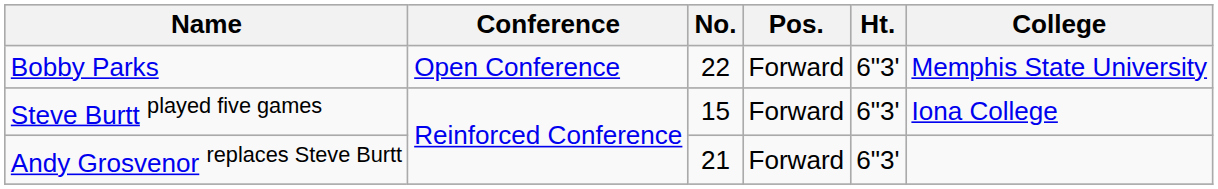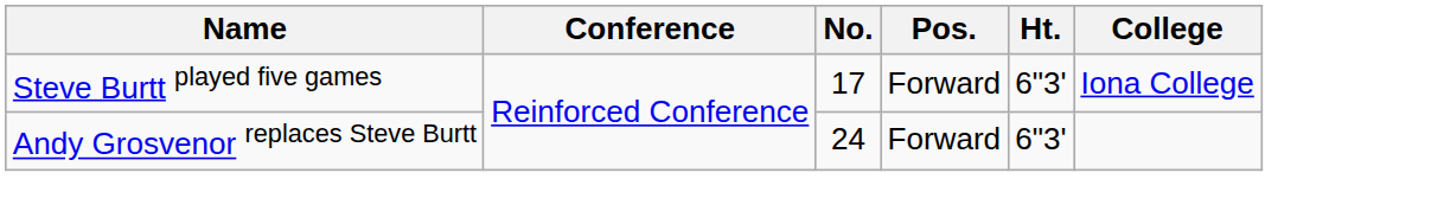 <table class="wikitable" border="1">
 <tr>
 <th>Name</th>
 <th>Conference</th>
 <th>No.</th>
 <th>Pos.</th>
 <th>Ht.</th>
 <th>College</th>
 </tr>
 <tr>
-<td><a href='#'>Bobby Parks</a></td>
-<td><a href='#'>Open Conference</a></td>
-<td align="center">22</td>
-<td align="center">Forward</td>
-<td align="center">6"3'</td>
-<td><a href='#'>Memphis State University</a></td>
-</tr>
-<tr>
 <td><a href='#'>Steve Burtt</a> <sup>played five games</sup></td>
 <td rowspan="2"><a href='#'>Reinforced Conference</a></td>
-<td align="center">15</td>
+<td align="center">17</td>
 <td align="center">Forward</td>
 <td align="center">6"3'</td>
 <td><a href='#'>Iona College</a></td>
 </tr>
 <tr>
 <td><a href='#'>Andy Grosvenor</a> <sup>replaces Steve Burtt</sup></td>
-<td align="center">21</td>
+<td align="center">24</td>
 <td align="center">Forward</td>
 <td align="center">6"3'</td>
 <td></td>
 </tr>
 </table>
